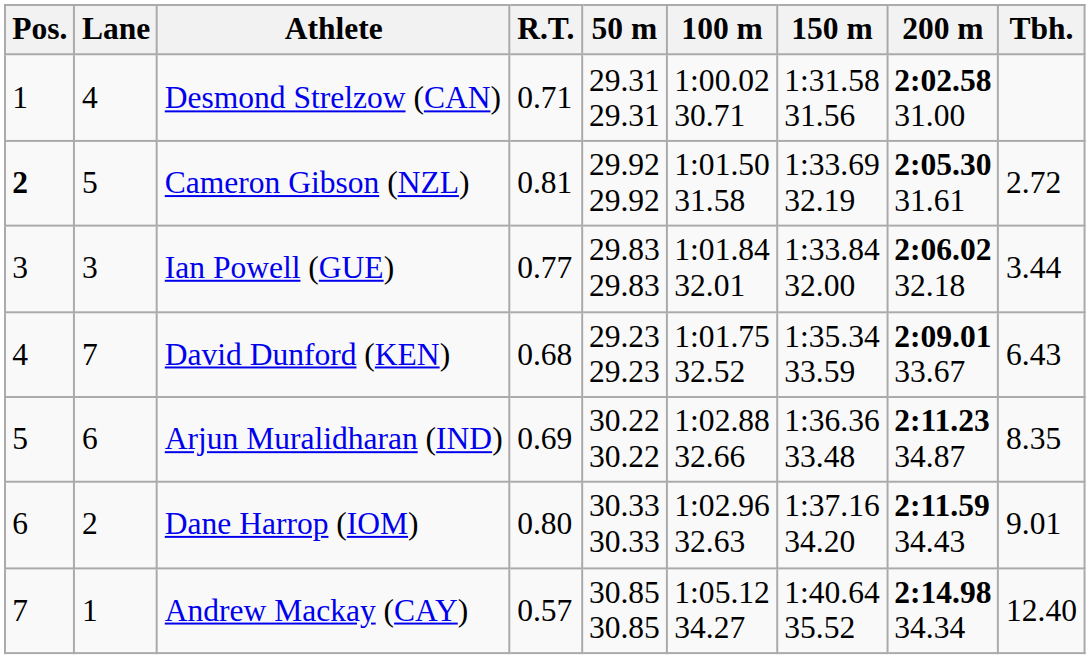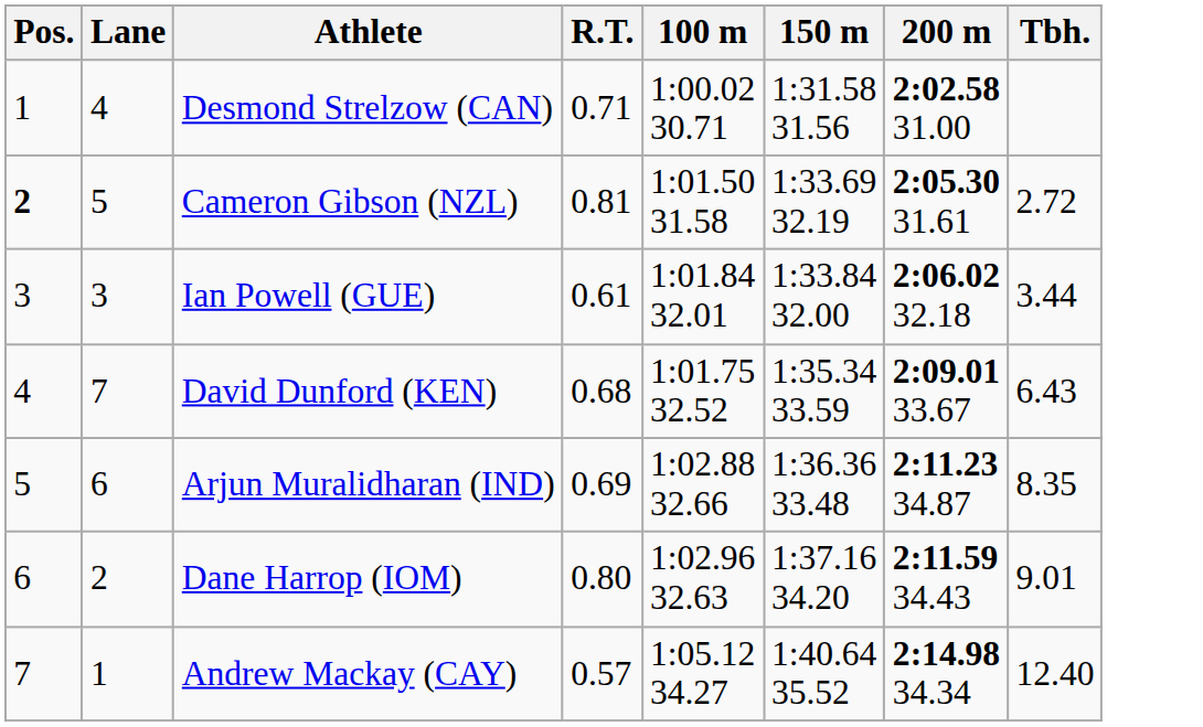 <table class="wikitable">
 <tr>
 <th>Pos.</th>
 <th>Lane</th>
 <th>Athlete</th>
 <th>R.T.</th>
-<th>50 m</th>
 <th>100 m</th>
 <th>150 m</th>
 <th>200 m</th>
 <th>Tbh.</th>
 </tr>
 <tr>
 <td>1</td>
 <td>4</td>
 <td> <a href='#'>Desmond Strelzow</a> (<a href='#'>CAN</a>)</td>
 <td>0.71</td>
-<td>29.31<br>29.31</td>
 <td>1:00.02<br>30.71</td>
 <td>1:31.58<br>31.56</td>
 <td><strong>2:02.58</strong><br>31.00</td>
 <td> </td>
 </tr>
 <tr>
 <td><strong>2</strong></td>
 <td>5</td>
 <td> <a href='#'>Cameron Gibson</a> (<a href='#'>NZL</a>)</td>
 <td>0.81</td>
-<td>29.92<br>29.92</td>
 <td>1:01.50<br>31.58</td>
 <td>1:33.69<br>32.19</td>
 <td><strong>2:05.30</strong><br>31.61</td>
 <td>2.72</td>
 </tr>
 <tr>
 <td>3</td>
 <td>3</td>
 <td> <a href='#'>Ian Powell</a> (<a href='#'>GUE</a>)</td>
-<td>0.77</td>
-<td>29.83<br>29.83</td>
+<td>0.61</td>
 <td>1:01.84<br>32.01</td>
 <td>1:33.84<br>32.00</td>
 <td><strong>2:06.02</strong><br>32.18</td>
 <td>3.44</td>
 </tr>
 <tr>
 <td>4</td>
 <td>7</td>
 <td> <a href='#'>David Dunford</a> (<a href='#'>KEN</a>)</td>
 <td>0.68</td>
-<td>29.23<br>29.23</td>
 <td>1:01.75<br>32.52</td>
 <td>1:35.34<br>33.59</td>
 <td><strong>2:09.01</strong><br>33.67</td>
 <td>6.43</td>
 </tr>
 <tr>
 <td>5</td>
 <td>6</td>
 <td> <a href='#'>Arjun Muralidharan</a> (<a href='#'>IND</a>)</td>
 <td>0.69</td>
-<td>30.22<br>30.22</td>
 <td>1:02.88<br>32.66</td>
 <td>1:36.36<br>33.48</td>
 <td><strong>2:11.23</strong><br>34.87</td>
 <td>8.35</td>
 </tr>
 <tr>
 <td>6</td>
 <td>2</td>
 <td> <a href='#'>Dane Harrop</a> (<a href='#'>IOM</a>)</td>
 <td>0.80</td>
-<td>30.33<br>30.33</td>
 <td>1:02.96<br>32.63</td>
 <td>1:37.16<br>34.20</td>
 <td><strong>2:11.59</strong><br>34.43</td>
 <td>9.01</td>
 </tr>
 <tr>
 <td>7</td>
 <td>1</td>
 <td> <a href='#'>Andrew Mackay</a> (<a href='#'>CAY</a>)</td>
 <td>0.57</td>
-<td>30.85<br>30.85</td>
 <td>1:05.12<br>34.27</td>
 <td>1:40.64<br>35.52</td>
 <td><strong>2:14.98</strong><br>34.34</td>
 <td>12.40</td>
 </tr>
 </table>
